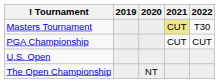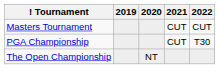 <table class="wikitable" style="font-size:95%;text-align:center;">
 <tr>
 <th>! Tournament</th>
 <th>2019</th>
 <th>2020</th>
 <th>2021</th>
 <th>2022</th>
 </tr>
 <tr>
 <td align=left><a href='#'>Masters Tournament</a></td>
 <td style="background:#eeeeee;"></td>
 <td style="background:#eeeeee;"></td>
-<td style="background: khaki;">CUT</td>
-<td>T30</td>
+<td>CUT</td>
+<td>CUT</td>
 </tr>
 <tr>
 <td align=left><a href='#'>PGA Championship</a></td>
 <td style="background:#eeeeee;"></td>
 <td style="background:#eeeeee;"></td>
 <td>CUT</td>
-<td>CUT</td>
-</tr>
-<tr>
-<td align=left><a href='#'>U.S. Open</a></td>
-<td style="background:#eeeeee;"></td>
-<td style="background:#eeeeee;"></td>
-<td style="background:#eeeeee;"></td>
-<td style="background:#eeeeee;"></td>
+<td>T30</td>
 </tr>
 <tr>
 <td align=left><a href='#'>The Open Championship</a></td>
 <td style="background:#eeeeee;"></td>
 <td style="background:#eeeeee;">NT</td>
 <td style="background:#eeeeee;"></td>
 <td style="background:#eeeeee;"></td>
 </tr>
 </table>
